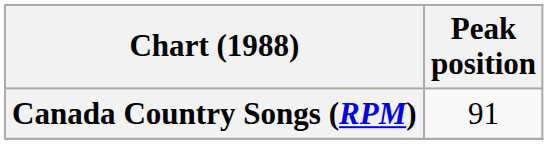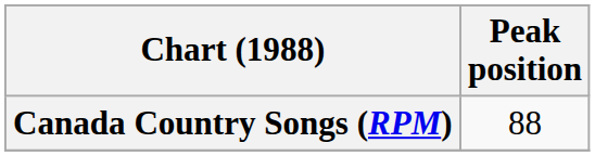 <table class="wikitable sortable plainrowheaders" style="text-align:center">
 <tr>
 <th scope="col">Chart (1988)</th>
 <th scope="col">Peak<br> position</th>
 </tr>
 <tr>
 <th scope="row">Canada Country Songs (<em><a href='#'>RPM</a></em>)</th>
-<td>91</td>
+<td>88</td>
 </tr>
 <tr>
 </tr>
 </table>
